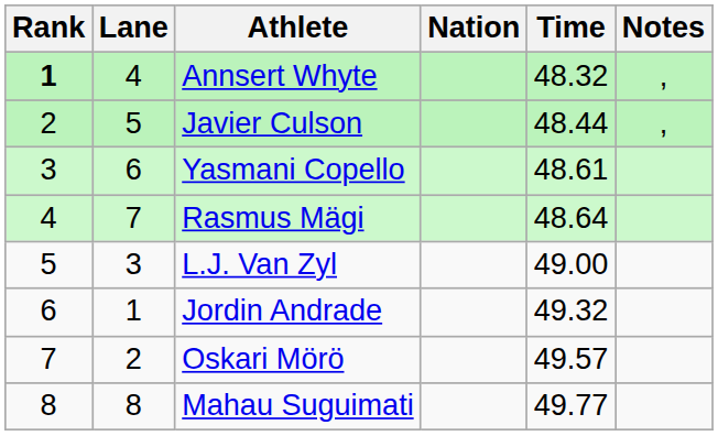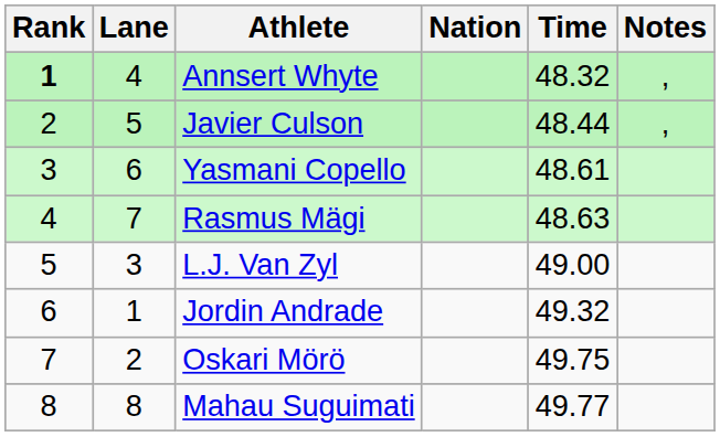 <table class="wikitable sortable" style="text-align:center">
 <tr>
 <th>Rank</th>
 <th>Lane</th>
 <th>Athlete</th>
 <th>Nation</th>
 <th>Time</th>
 <th>Notes</th>
 </tr>
 <tr bgcolor=#bbf3bb>
 <td><strong>1</strong></td>
 <td>4</td>
 <td align=left><a href='#'>Annsert Whyte</a></td>
 <td align=left></td>
 <td>48.32</td>
 <td>, </td>
 </tr>
 <tr bgcolor=#bbf3bb>
 <td>2</td>
 <td>5</td>
 <td align=left><a href='#'>Javier Culson</a></td>
 <td align=left></td>
 <td>48.44</td>
 <td>, </td>
 </tr>
 <tr bgcolor=#ccf9cc>
 <td>3</td>
 <td>6</td>
 <td align=left><a href='#'>Yasmani Copello</a></td>
 <td align=left></td>
 <td>48.61</td>
 <td></td>
 </tr>
 <tr bgcolor=#ccf9cc>
 <td>4</td>
 <td>7</td>
 <td align=left><a href='#'>Rasmus Mägi</a></td>
 <td align=left></td>
-<td>48.64</td>
+<td>48.63</td>
 <td></td>
 </tr>
 <tr>
 <td>5</td>
 <td>3</td>
 <td align=left><a href='#'>L.J. Van Zyl</a></td>
 <td align=left></td>
 <td>49.00</td>
 <td></td>
 </tr>
 <tr>
 <td>6</td>
 <td>1</td>
 <td align=left><a href='#'>Jordin Andrade</a></td>
 <td align=left></td>
 <td>49.32</td>
 <td></td>
 </tr>
 <tr>
 <td>7</td>
 <td>2</td>
 <td align=left><a href='#'>Oskari Mörö</a></td>
 <td align=left></td>
-<td>49.57</td>
+<td>49.75</td>
 <td></td>
 </tr>
 <tr>
 <td>8</td>
 <td>8</td>
 <td align=left><a href='#'>Mahau Suguimati</a></td>
 <td align=left></td>
 <td>49.77</td>
 <td></td>
 </tr>
 </table>
